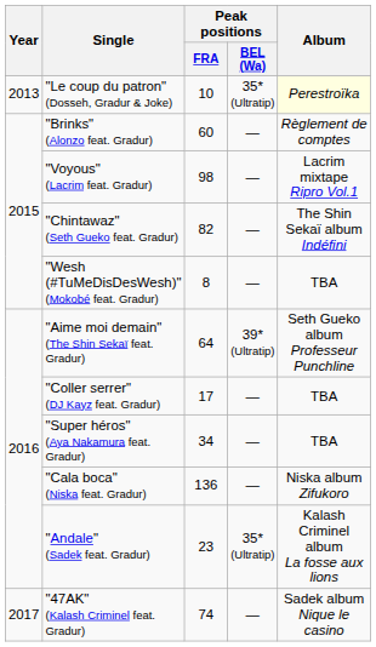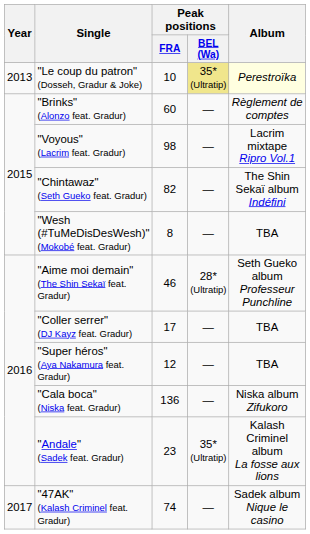 <table class="wikitable">
 <tr>
 <th align="center" rowspan="2" width="10">Year</th>
 <th align="center" rowspan="2" width="150">Single</th>
 <th align="center" colspan="2" width="20">Peak positions</th>
 <th align="center" rowspan="2" width="100">Album</th>
 </tr>
 <tr>
 <th scope="col" style="width:3em;font-size:90%;"><a href='#'>FRA</a><br></th>
 <th scope="col" style="width:3em;font-size:90%;"><a href='#'>BEL <br>(Wa)</a><br></th>
 </tr>
 <tr>
 <td style="text-align:center;">2013</td>
 <td>"Le coup du patron"<br><small>(Dosseh, Gradur & Joke)</small></td>
 <td style="text-align:center;">10</td>
-<td style="text-align:center;">35*<br><small>(Ultratip)</small></td>
+<td style="background: khaki; text-align:center;">35*<br><small>(Ultratip)</small></td>
 <td style="background: lightyellow; text-align:center;"><em>Perestroïka</em></td>
 </tr>
 <tr>
 <td style="text-align:center;" rowspan=4>2015</td>
 <td>"Brinks" <br><small>(<a href='#'>Alonzo</a> feat. Gradur)</small></td>
 <td style="text-align:center;">60</td>
 <td style="text-align:center;">—</td>
 <td style="text-align:center;"><em>Règlement de comptes</em></td>
 </tr>
 <tr>
 <td>"Voyous" <br><small>(<a href='#'>Lacrim</a> feat. Gradur)</small></td>
 <td style="text-align:center;">98</td>
 <td style="text-align:center;">—</td>
 <td style="text-align:center;">Lacrim mixtape<br><em><a href='#'>Ripro Vol.1</a></em></td>
 </tr>
 <tr>
 <td>"Chintawaz" <br><small>(<a href='#'>Seth Gueko</a> feat. Gradur)</small></td>
 <td style="text-align:center;">82</td>
 <td style="text-align:center;">—</td>
 <td style="text-align:center;">The Shin Sekaï album<br> <em><a href='#'>Indéfini</a></em></td>
 </tr>
 <tr>
 <td>"Wesh (#TuMeDisDesWesh)" <br><small>(<a href='#'>Mokobé</a> feat. Gradur)</small></td>
 <td style="text-align:center;">8</td>
 <td style="text-align:center;">—</td>
 <td style="text-align:center;">TBA</td>
 </tr>
 <tr>
 <td style="text-align:center;" rowspan=5>2016</td>
 <td>"Aime moi demain" <br><small>(<a href='#'>The Shin Sekaï</a> feat. Gradur)</small></td>
-<td style="text-align:center;">64</td>
-<td style="text-align:center;">39*<br><small>(Ultratip)</small></td>
+<td style="text-align:center;">46</td>
+<td style="text-align:center;">28*<br><small>(Ultratip)</small></td>
 <td style="text-align:center;">Seth Gueko album <br><em>Professeur Punchline</em></td>
 </tr>
 <tr>
 <td>"Coller serrer" <br><small>(<a href='#'>DJ Kayz</a> feat. Gradur)</small></td>
 <td style="text-align:center;">17</td>
 <td style="text-align:center;">—</td>
 <td style="text-align:center;">TBA</td>
 </tr>
 <tr>
 <td>"Super héros" <br><small>(<a href='#'>Aya Nakamura</a> feat. Gradur)</small></td>
-<td style="text-align:center;">34</td>
+<td style="text-align:center;">12</td>
 <td style="text-align:center;">—</td>
 <td style="text-align:center;">TBA</td>
 </tr>
 <tr>
 <td>"Cala boca" <br><small>(<a href='#'>Niska</a> feat. Gradur)</small></td>
 <td style="text-align:center;">136</td>
 <td style="text-align:center;">—</td>
 <td style="text-align:center;">Niska album <br><em>Zifukoro</em></td>
 </tr>
 <tr>
 <td>"<a href='#'>Andale</a>" <br><small>(<a href='#'>Sadek</a> feat. Gradur)</small></td>
 <td style="text-align:center;">23</td>
 <td style="text-align:center;">35*<br><small>(Ultratip)</small></td>
 <td style="text-align:center;">Kalash Criminel album<br> <em>La fosse aux lions</em></td>
 </tr>
 <tr>
 <td style="text-align:center;">2017</td>
 <td>"47AK" <br><small>(<a href='#'>Kalash Criminel</a> feat. Gradur)</small></td>
 <td style="text-align:center;">74</td>
 <td style="text-align:center;">—</td>
 <td style="text-align:center;">Sadek album <br><em>Nique le casino</em></td>
 </tr>
 </table>
